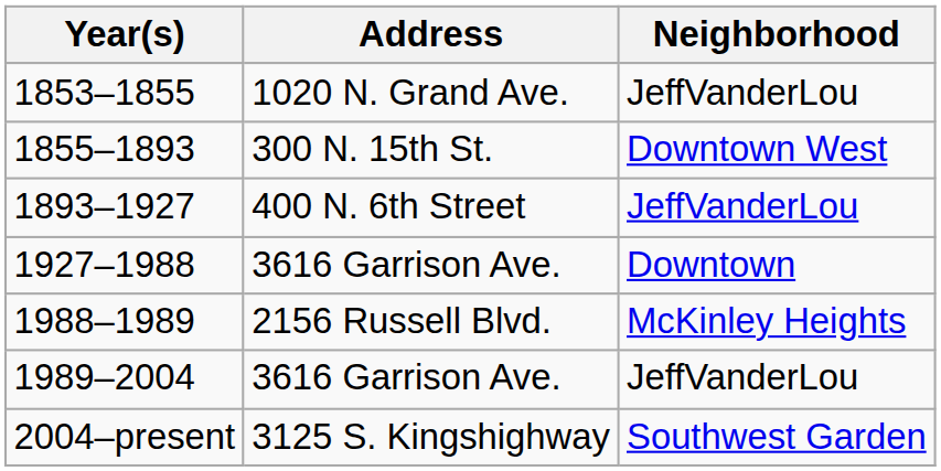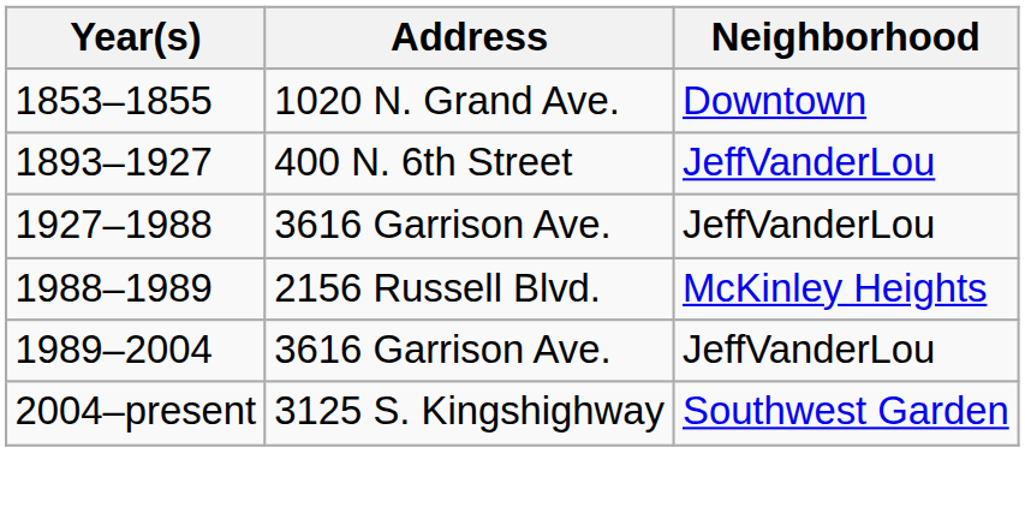 <table class="wikitable" style="float: left;"  cellpadding="5">
 <tr>
 <th>Year(s)</th>
 <th>Address</th>
 <th>Neighborhood</th>
 </tr>
 <tr>
 <td>1853–1855</td>
 <td>1020 N. Grand Ave.</td>
-<td>JeffVanderLou</td>
-</tr>
-<tr>
-<td>1855–1893</td>
-<td>300 N. 15th St.</td>
-<td><a href='#'>Downtown West</a></td>
+<td><a href='#'>Downtown</a></td>
 </tr>
 <tr>
 <td>1893–1927</td>
 <td>400 N. 6th Street</td>
 <td><a href='#'>JeffVanderLou</a></td>
 </tr>
 <tr>
 <td>1927–1988</td>
 <td>3616 Garrison Ave.</td>
-<td><a href='#'>Downtown</a></td>
+<td>JeffVanderLou</td>
 </tr>
 <tr>
 <td>1988–1989</td>
 <td>2156 Russell Blvd.</td>
 <td><a href='#'>McKinley Heights</a></td>
 </tr>
 <tr>
 <td>1989–2004</td>
 <td>3616 Garrison Ave.</td>
 <td>JeffVanderLou</td>
 </tr>
 <tr>
 <td>2004–present</td>
 <td>3125 S. Kingshighway</td>
 <td><a href='#'>Southwest Garden</a></td>
 </tr>
 </table>
